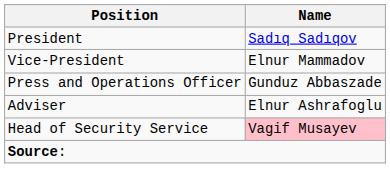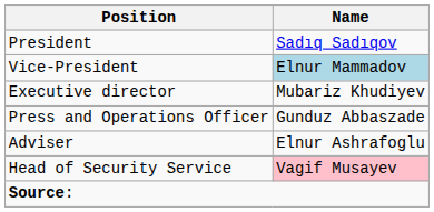 <table class="wikitable">
 <tr>
 <th>Position</th>
 <th>Name</th>
 </tr>
 <tr>
 <td>President</td>
 <td> <a href='#'>Sadıq Sadıqov</a></td>
 </tr>
 <tr>
 <td>Vice-President</td>
-<td> Elnur Mammadov</td>
+<td style="background: lightblue;"> Elnur Mammadov</td>
+</tr>
+<tr>
+<td>Executive director</td>
+<td> Mubariz Khudiyev</td>
 </tr>
 <tr>
 <td>Press and Operations Officer</td>
 <td> Gunduz Abbaszade</td>
 </tr>
 <tr>
 <td>Adviser</td>
 <td> Elnur Ashrafoglu</td>
 </tr>
 <tr>
 <td>Head of Security Service</td>
 <td style="background: pink;"> Vagif Musayev</td>
 </tr>
 <tr>
 <td colspan="2"><strong>Source</strong>: </td>
 </tr>
 </table>
